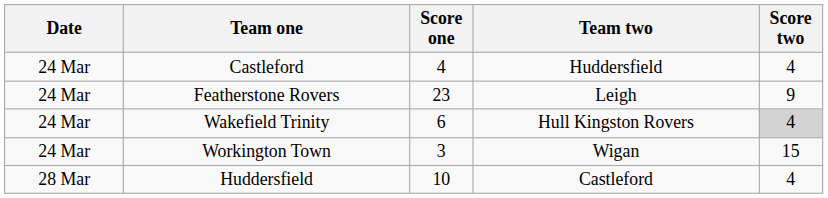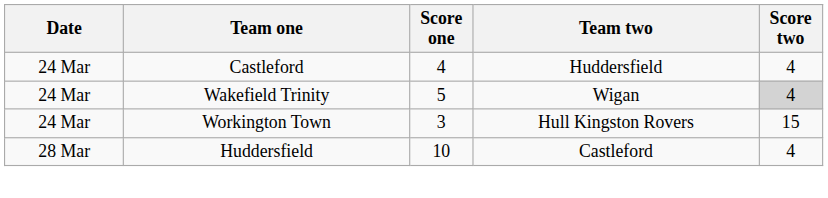 <table class="wikitable" style="text-align: center">
 <tr>
 <th width=100>Date</th>
 <th width=250>Team one</th>
 <th width=50>Score one</th>
 <th width=250>Team two</th>
 <th width=50>Score two</th>
 </tr>
 <tr>
 <td>24 Mar</td>
 <td>Castleford</td>
 <td>4</td>
 <td>Huddersfield</td>
 <td>4</td>
 </tr>
 <tr>
 <td>24 Mar</td>
-<td>Featherstone Rovers</td>
-<td>23</td>
-<td>Leigh</td>
-<td>9</td>
-</tr>
-<tr>
-<td>24 Mar</td>
 <td>Wakefield Trinity</td>
-<td>6</td>
-<td>Hull Kingston Rovers</td>
+<td>5</td>
+<td>Wigan</td>
 <td style="background: lightgrey;">4</td>
 </tr>
 <tr>
 <td>24 Mar</td>
 <td>Workington Town</td>
 <td>3</td>
-<td>Wigan</td>
+<td>Hull Kingston Rovers</td>
 <td>15</td>
 </tr>
 <tr>
 <td>28 Mar</td>
 <td>Huddersfield</td>
 <td>10</td>
 <td>Castleford</td>
 <td>4</td>
 </tr>
 </table>
